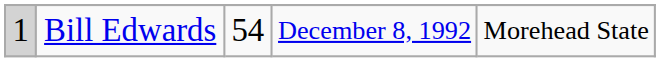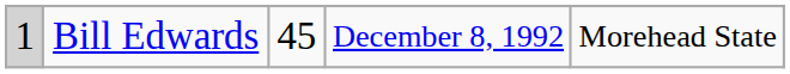 <table class="wikitable">
 <tr>
 </tr>
 <tr>
 <td style="background: lightgrey;">1</td>
 <td><a href='#'>Bill Edwards</a></td>
-<td>54</td>
+<td>45</td>
 <td style="font-size:80%;"><a href='#'>December 8, 1992</a></td>
 <td style="font-size:80%;">Morehead State</td>
 </tr>
 </table>
